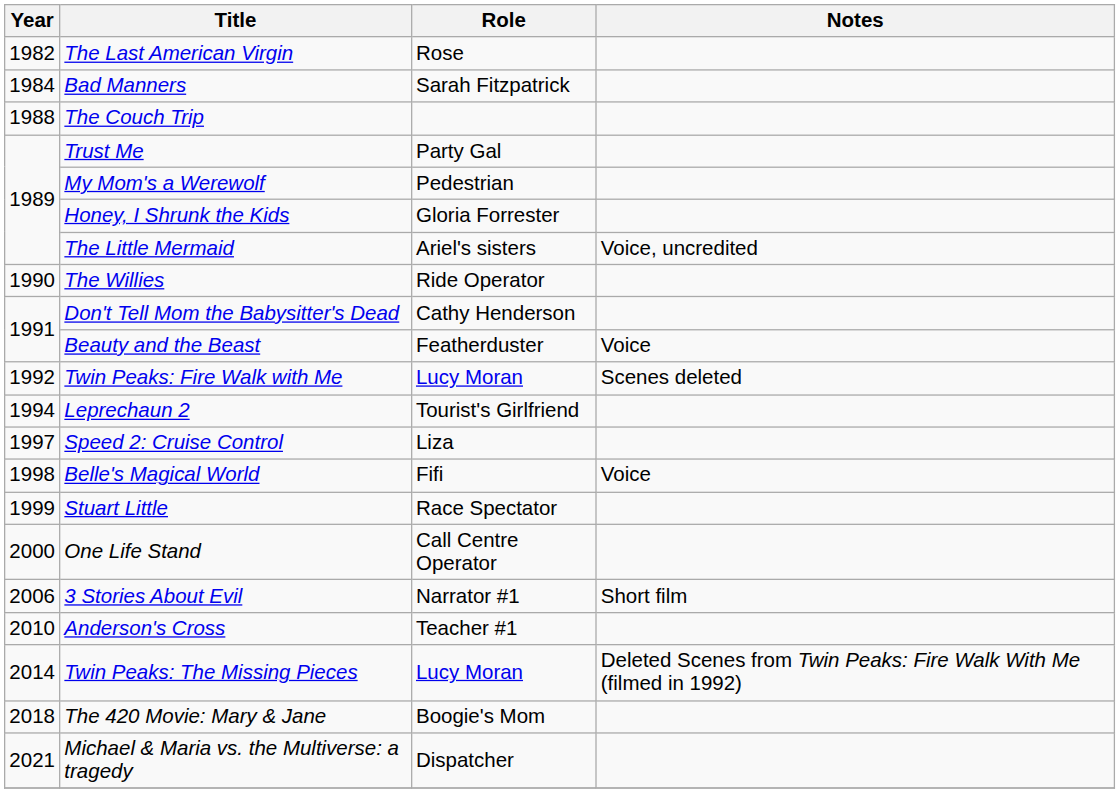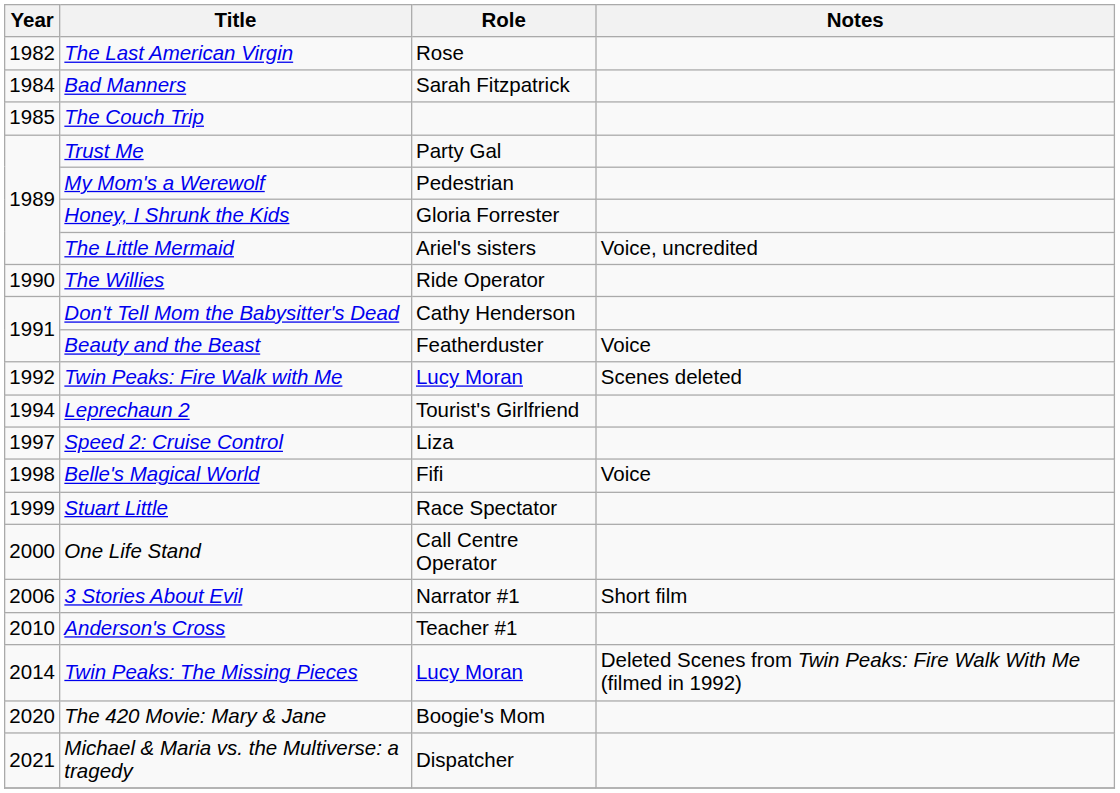 <table class="wikitable">
 <tr>
 <th>Year</th>
 <th>Title</th>
 <th>Role</th>
 <th>Notes</th>
 </tr>
 <tr>
 <td rowspan="1">1982</td>
 <td><em><a href='#'>The Last American Virgin</a></em></td>
 <td>Rose</td>
 <td></td>
 </tr>
 <tr>
 <td>1984</td>
 <td><em><a href='#'>Bad Manners</a></em></td>
 <td>Sarah Fitzpatrick</td>
 <td></td>
 </tr>
 <tr>
-<td>1988</td>
+<td>1985</td>
 <td><em><a href='#'>The Couch Trip</a></em></td>
 <td></td>
 <td></td>
 </tr>
 <tr>
 <td rowspan="4">1989</td>
 <td><em><a href='#'>Trust Me</a></em></td>
 <td>Party Gal</td>
 <td></td>
 </tr>
 <tr>
 <td><em><a href='#'>My Mom's a Werewolf</a></em></td>
 <td>Pedestrian</td>
 <td></td>
 </tr>
 <tr>
 <td><em><a href='#'>Honey, I Shrunk the Kids</a></em></td>
 <td>Gloria Forrester</td>
 <td></td>
 </tr>
 <tr>
 <td><em><a href='#'>The Little Mermaid</a></em></td>
 <td>Ariel's sisters</td>
 <td>Voice, uncredited</td>
 </tr>
 <tr>
 <td>1990</td>
 <td><em><a href='#'>The Willies</a></em></td>
 <td>Ride Operator</td>
 <td></td>
 </tr>
 <tr>
 <td rowspan="2">1991</td>
 <td><em><a href='#'>Don't Tell Mom the Babysitter's Dead</a></em></td>
 <td>Cathy Henderson</td>
 <td></td>
 </tr>
 <tr>
 <td><em><a href='#'>Beauty and the Beast</a></em></td>
 <td>Featherduster</td>
 <td>Voice</td>
 </tr>
 <tr>
 <td>1992</td>
 <td><em><a href='#'>Twin Peaks: Fire Walk with Me</a></em></td>
 <td><a href='#'>Lucy Moran</a></td>
 <td>Scenes deleted</td>
 </tr>
 <tr>
 <td>1994</td>
 <td><em><a href='#'>Leprechaun 2</a></em></td>
 <td>Tourist's Girlfriend</td>
 <td></td>
 </tr>
 <tr>
 <td>1997</td>
 <td><em><a href='#'>Speed 2: Cruise Control</a></em></td>
 <td>Liza</td>
 <td></td>
 </tr>
 <tr>
 <td>1998</td>
 <td><em><a href='#'>Belle's Magical World</a></em></td>
 <td>Fifi</td>
 <td>Voice</td>
 </tr>
 <tr>
 <td>1999</td>
 <td><em><a href='#'>Stuart Little</a></em></td>
 <td>Race Spectator</td>
 <td></td>
 </tr>
 <tr>
 <td>2000</td>
 <td><em>One Life Stand</em></td>
 <td>Call Centre Operator</td>
 <td></td>
 </tr>
 <tr>
 <td>2006</td>
 <td><em><a href='#'>3 Stories About Evil</a></em></td>
 <td>Narrator #1</td>
 <td>Short film</td>
 </tr>
 <tr>
 <td>2010</td>
 <td><em><a href='#'>Anderson's Cross</a></em></td>
 <td>Teacher #1</td>
 <td></td>
 </tr>
 <tr>
 <td>2014</td>
 <td><em><a href='#'>Twin Peaks: The Missing Pieces</a></em></td>
 <td><a href='#'>Lucy Moran</a></td>
 <td>Deleted Scenes from <em>Twin Peaks: Fire Walk With Me</em> (filmed in 1992)</td>
 </tr>
 <tr>
-<td>2018</td>
+<td>2020</td>
 <td><em>The 420 Movie: Mary & Jane</em></td>
 <td>Boogie's Mom</td>
 <td></td>
 </tr>
 <tr>
 <td>2021</td>
 <td><em>Michael & Maria vs. the Multiverse: a tragedy</em></td>
 <td>Dispatcher</td>
 <td></td>
 </tr>
 <tr>
 </tr>
 </table>
